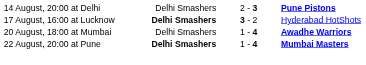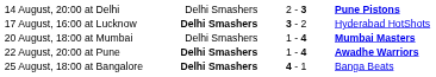 <table style="font-size:90%">
 <tr>
 <td width=200>14 August, 20:00 at Delhi</td>
 <td width=150 align=right>Delhi Smashers</td>
 <td width=100 align=center>2 - <strong>3</strong></td>
 <td width=150><strong><a href='#'>Pune Pistons</a></strong></td>
 </tr>
 <tr>
 <td width=200>17 August, 16:00 at Lucknow</td>
 <td width=150 align=right><strong>Delhi Smashers</strong></td>
 <td width=100 align=center><strong>3</strong> - 2</td>
 <td width=150><a href='#'>Hyderabad HotShots</a></td>
 </tr>
 <tr>
 <td width=200>20 August, 18:00 at Mumbai</td>
 <td width=150 align=right>Delhi Smashers</td>
 <td width=100 align=center>1 - <strong>4</strong></td>
-<td width=150><strong><a href='#'>Awadhe Warriors</a></strong></td>
+<td width=150><strong><a href='#'>Mumbai Masters</a></strong></td>
 </tr>
 <tr>
 <td width=200>22 August, 20:00 at Pune</td>
 <td width=150 align=right><strong>Delhi Smashers</strong></td>
 <td width=100 align=center>1 - <strong>4</strong></td>
-<td width=150><strong><a href='#'>Mumbai Masters</a></strong></td>
+<td width=150><strong><a href='#'>Awadhe Warriors</a></strong></td>
+</tr>
+<tr>
+<td width=200>25 August, 18:00 at Bangalore</td>
+<td width=150 align=right><strong>Delhi Smashers</strong></td>
+<td width=100 align=center><strong>4</strong> - 1</td>
+<td width=150><a href='#'>Banga Beats</a></td>
 </tr>
 </table>
